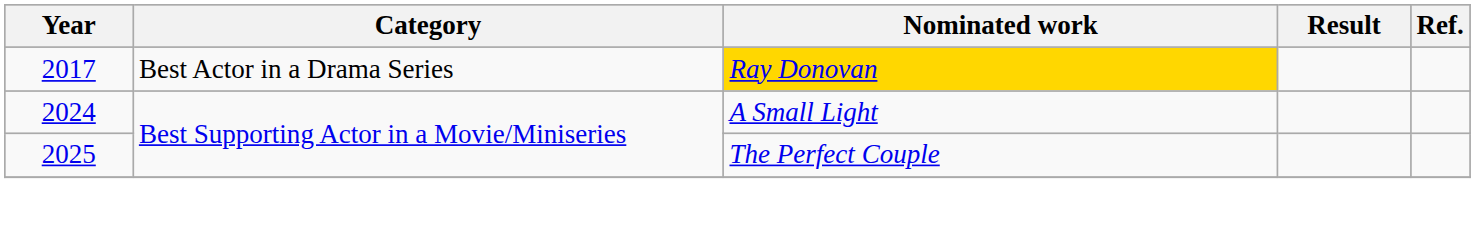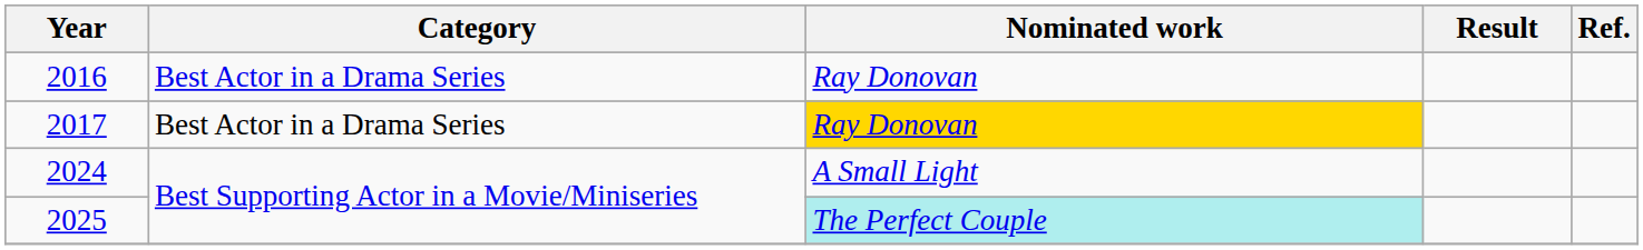 <table class=wikitable>
 <tr>
 <th scope="col" style="width:5em;">Year</th>
 <th scope="col" style="width:26em;">Category</th>
 <th scope="col" style="width:25em;">Nominated work</th>
 <th scope="col" style="width:5em;">Result</th>
 <th>Ref.</th>
+</tr>
+<tr>
+<td style="text-align:center;"><a href='#'>2016</a></td>
+<td><a href='#'>Best Actor in a Drama Series</a></td>
+<td><em><a href='#'>Ray Donovan</a></em></td>
+<td></td>
+<td style="text-align:center"></td>
 </tr>
 <tr>
 <td style="text-align:center;"><a href='#'>2017</a></td>
 <td>Best Actor in a Drama Series</td>
 <td style="background: gold;"><em><a href='#'>Ray Donovan</a></em></td>
 <td></td>
 <td style="text-align:center"></td>
 </tr>
 <tr>
 <td style="text-align:center;"><a href='#'>2024</a></td>
 <td rowspan="2"><a href='#'>Best Supporting Actor in a Movie/Miniseries</a></td>
 <td><em><a href='#'>A Small Light</a></em></td>
 <td></td>
 <td style="text-align:center"></td>
 </tr>
 <tr>
 <td style="text-align:center;"><a href='#'>2025</a></td>
-<td><em><a href='#'>The Perfect Couple</a></em></td>
+<td style="background: paleturquoise;"><em><a href='#'>The Perfect Couple</a></em></td>
 <td></td>
 <td style="text-align:center"></td>
 </tr>
 <tr>
 </tr>
 </table>
